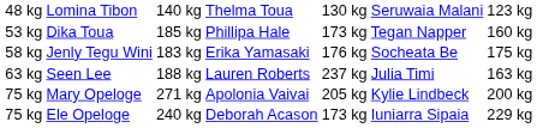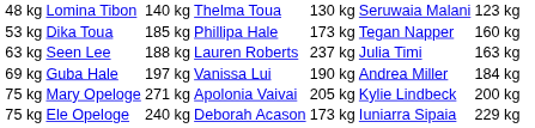 <table>
 <tr>
 <td>48 kg</td>
 <td><a href='#'>Lomina Tibon</a><br></td>
 <td>140 kg</td>
 <td><a href='#'>Thelma Toua</a><br></td>
 <td>130 kg</td>
 <td><a href='#'>Seruwaia Malani</a><br></td>
 <td>123 kg</td>
 </tr>
 <tr>
 <td>53 kg</td>
 <td><a href='#'>Dika Toua</a><br></td>
 <td>185 kg</td>
 <td><a href='#'>Phillipa Hale</a><br></td>
 <td>173 kg</td>
 <td><a href='#'>Tegan Napper</a><br></td>
 <td>160 kg</td>
 </tr>
 <tr>
-<td>58 kg</td>
-<td><a href='#'>Jenly Tegu Wini</a><br></td>
-<td>183 kg</td>
-<td><a href='#'>Erika Yamasaki</a><br></td>
-<td>176 kg</td>
-<td><a href='#'>Socheata Be</a><br></td>
-<td>175 kg</td>
-</tr>
-<tr>
 <td>63 kg</td>
 <td><a href='#'>Seen Lee</a><br></td>
 <td>188 kg</td>
 <td><a href='#'>Lauren Roberts</a><br></td>
 <td>237 kg</td>
 <td><a href='#'>Julia Timi</a><br></td>
 <td>163 kg</td>
+</tr>
+<tr>
+<td>69 kg</td>
+<td><a href='#'>Guba Hale</a><br></td>
+<td>197 kg</td>
+<td><a href='#'>Vanissa Lui</a><br></td>
+<td>190 kg</td>
+<td><a href='#'>Andrea Miller</a><br></td>
+<td>184 kg</td>
 </tr>
 <tr>
 <td>75 kg</td>
 <td><a href='#'>Mary Opeloge</a><br></td>
 <td>271 kg</td>
 <td><a href='#'>Apolonia Vaivai</a><br></td>
 <td>205 kg</td>
 <td><a href='#'>Kylie Lindbeck</a><br></td>
 <td>200 kg</td>
 </tr>
 <tr>
 <td>75 kg</td>
 <td><a href='#'>Ele Opeloge</a><br></td>
 <td>240 kg</td>
 <td><a href='#'>Deborah Acason</a><br></td>
 <td>173 kg</td>
 <td><a href='#'>Iuniarra Sipaia</a><br></td>
 <td>229 kg</td>
 </tr>
 </table>
